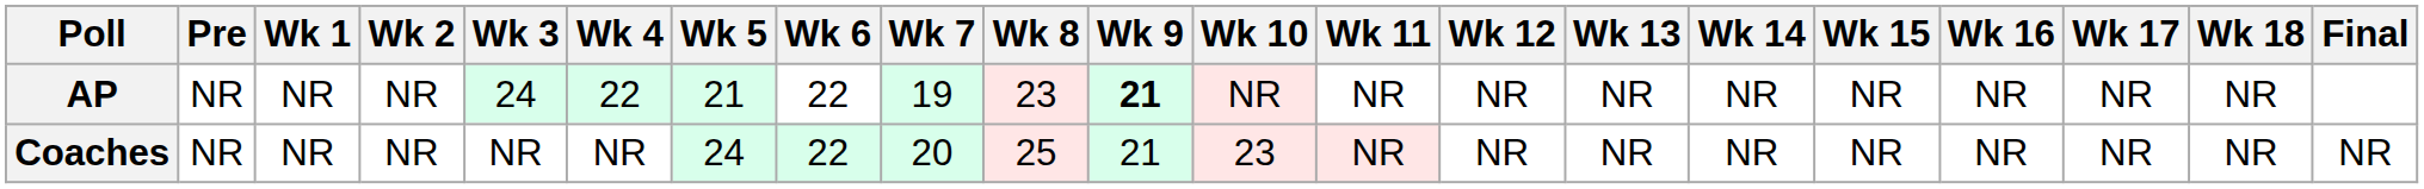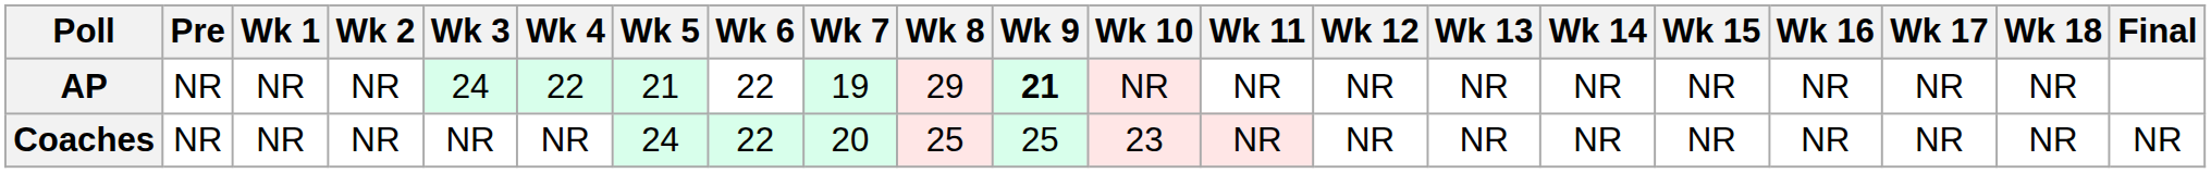 <table class="wikitable" style="white-space:nowrap;">
 <tr>
 <th>Poll</th>
 <th>Pre</th>
 <th>Wk 1</th>
 <th>Wk 2</th>
 <th>Wk 3</th>
 <th>Wk 4</th>
 <th>Wk 5</th>
 <th>Wk 6</th>
 <th>Wk 7</th>
 <th>Wk 8</th>
 <th>Wk 9</th>
 <th>Wk 10</th>
 <th>Wk 11</th>
 <th>Wk 12</th>
 <th>Wk 13</th>
 <th>Wk 14</th>
 <th>Wk 15</th>
 <th>Wk 16</th>
 <th>Wk 17</th>
 <th>Wk 18</th>
 <th>Final</th>
 </tr>
 <tr style="text-align:center;">
 <th>AP</th>
 <td style="background:#FFF;">NR</td>
 <td style="background:#FFF;">NR</td>
 <td style="background:#FFF;">NR</td>
 <td style="background:#D8FFEB;">24</td>
 <td style="background:#D8FFEB;">22</td>
 <td style="background:#D8FFEB;">21</td>
 <td style="background:#FFF;">22</td>
 <td style="background:#D8FFEB;">19</td>
-<td style="background:#FFE6E6;">23</td>
+<td style="background:#FFE6E6;">29</td>
 <td style="background:#D8FFEB;"><strong>21</strong></td>
 <td style="background:#FFE6E6;">NR</td>
 <td style="background:#FFF;">NR</td>
 <td style="background:#FFF;">NR</td>
 <td style="background:#FFF;">NR</td>
 <td style="background:#FFF;">NR</td>
 <td style="background:#FFF;">NR</td>
 <td style="background:#FFF;">NR</td>
 <td style="background:#FFF;">NR</td>
 <td style="background:#FFF;">NR</td>
 <td style="background:#FFF;"></td>
 </tr>
 <tr style="text-align:center;">
 <th>Coaches</th>
 <td style="background:#FFF;">NR</td>
 <td style="background:#FFF;">NR</td>
 <td style="background:#FFF;">NR</td>
 <td style="background:#FFF;">NR</td>
 <td style="background:#FFF;">NR</td>
 <td style="background:#D8FFEB;">24</td>
 <td style="background:#D8FFEB;">22</td>
 <td style="background:#D8FFEB;">20</td>
 <td style="background:#FFE6E6;">25</td>
-<td style="background:#D8FFEB;">21</td>
+<td style="background:#D8FFEB;">25</td>
 <td style="background:#FFE6E6;">23</td>
 <td style="background:#FFE6E6;">NR</td>
 <td style="background:#FFF;">NR</td>
 <td style="background:#FFF;">NR</td>
 <td style="background:#FFF;">NR</td>
 <td style="background:#FFF;">NR</td>
 <td style="background:#FFF;">NR</td>
 <td style="background:#FFF;">NR</td>
 <td style="background:#FFF;">NR</td>
 <td style="background:#FFF;">NR</td>
 </tr>
 </table>
